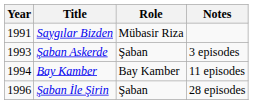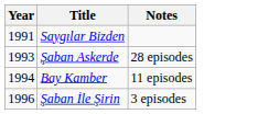 <table class="wikitable">
 <tr>
 <th>Year</th>
 <th>Title</th>
-<th>Role</th>
 <th>Notes</th>
 </tr>
 <tr>
 <td>1991</td>
 <td><em><a href='#'>Saygılar Bizden</a></em></td>
-<td>Mübasir Riza</td>
 <td></td>
 </tr>
 <tr>
 <td>1993</td>
 <td><em><a href='#'>Şaban Askerde</a></em></td>
-<td>Şaban</td>
-<td>3 episodes</td>
+<td>28 episodes</td>
 </tr>
 <tr>
 <td>1994</td>
 <td><em><a href='#'>Bay Kamber</a></em></td>
-<td>Bay Kamber</td>
 <td>11 episodes</td>
 </tr>
 <tr>
 <td>1996</td>
 <td><em><a href='#'>Şaban İle Şirin</a></em></td>
-<td>Şaban</td>
-<td>28 episodes</td>
+<td>3 episodes</td>
 </tr>
 </table>
